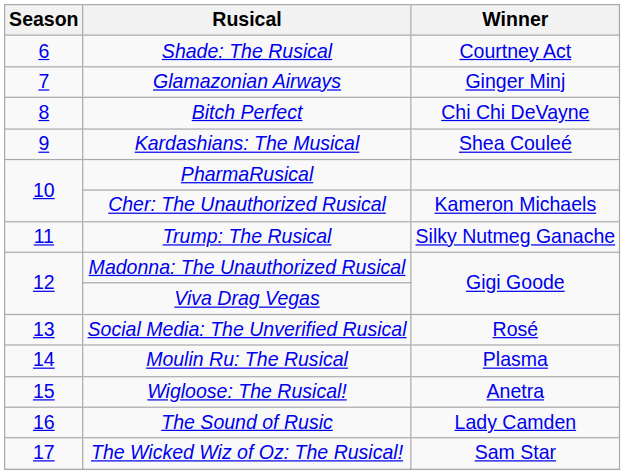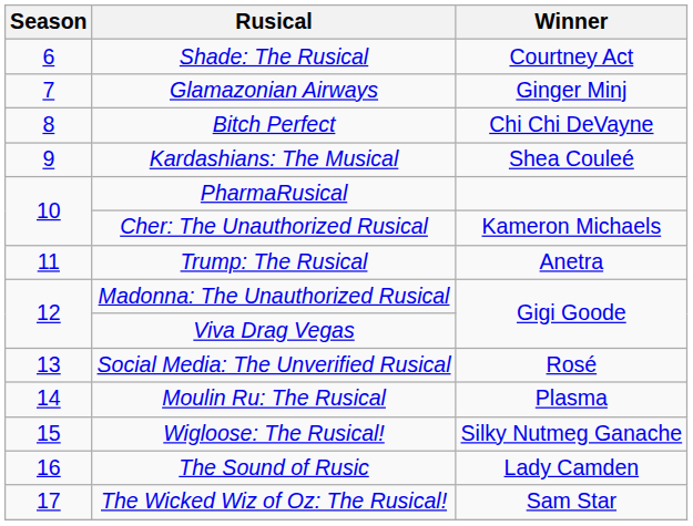 <table class="wikitable sortable" style="text-align:center">
 <tr>
 <th>Season</th>
 <th>Rusical</th>
 <th>Winner</th>
 </tr>
 <tr>
 <td><a href='#'>6</a></td>
 <td><em><a href='#'>Shade: The Rusical</a></em></td>
 <td><a href='#'>Courtney Act</a></td>
 </tr>
 <tr>
 <td><a href='#'>7</a></td>
 <td><em><a href='#'>Glamazonian Airways</a></em></td>
 <td><a href='#'>Ginger Minj</a></td>
 </tr>
 <tr>
 <td><a href='#'>8</a></td>
 <td><em><a href='#'>Bitch Perfect</a></em></td>
 <td><a href='#'>Chi Chi DeVayne</a></td>
 </tr>
 <tr>
 <td><a href='#'>9</a></td>
 <td><em><a href='#'>Kardashians: The Musical</a></em></td>
 <td><a href='#'>Shea Couleé</a></td>
 </tr>
 <tr>
 <td rowspan="2"><a href='#'>10</a></td>
 <td><em><a href='#'>PharmaRusical</a></em></td>
 <td></td>
 </tr>
 <tr>
 <td><em><a href='#'>Cher: The Unauthorized Rusical</a></em></td>
 <td><a href='#'>Kameron Michaels</a></td>
 </tr>
 <tr>
 <td><a href='#'>11</a></td>
 <td><em><a href='#'>Trump: The Rusical</a></em></td>
-<td nowrap><a href='#'>Silky Nutmeg Ganache</a></td>
+<td><a href='#'>Anetra</a></td>
 </tr>
 <tr>
 <td rowspan="2"><a href='#'>12</a></td>
 <td nowrap><em><a href='#'>Madonna: The Unauthorized Rusical</a></em></td>
 <td rowspan="2"><a href='#'>Gigi Goode</a></td>
 </tr>
 <tr>
 <td><em><a href='#'>Viva Drag Vegas</a></em></td>
 </tr>
 <tr>
 <td><a href='#'>13</a></td>
 <td><em><a href='#'>Social Media: The Unverified Rusical</a></em></td>
 <td><a href='#'>Rosé</a></td>
 </tr>
 <tr>
 <td><a href='#'>14</a></td>
 <td><em><a href='#'>Moulin Ru: The Rusical</a></em></td>
 <td><a href='#'>Plasma</a></td>
 </tr>
 <tr>
 <td><a href='#'>15</a></td>
 <td><em><a href='#'>Wigloose: The Rusical!</a></em></td>
-<td><a href='#'>Anetra</a></td>
+<td nowrap><a href='#'>Silky Nutmeg Ganache</a></td>
 </tr>
 <tr>
 <td><a href='#'>16</a></td>
 <td><em><a href='#'>The Sound of Rusic</a></em></td>
 <td><a href='#'>Lady Camden</a></td>
 </tr>
 <tr>
 <td><a href='#'>17</a></td>
 <td><em><a href='#'>The Wicked Wiz of Oz: The Rusical!</a></em></td>
 <td><a href='#'>Sam Star</a></td>
 </tr>
 <tr>
 </tr>
 </table>
